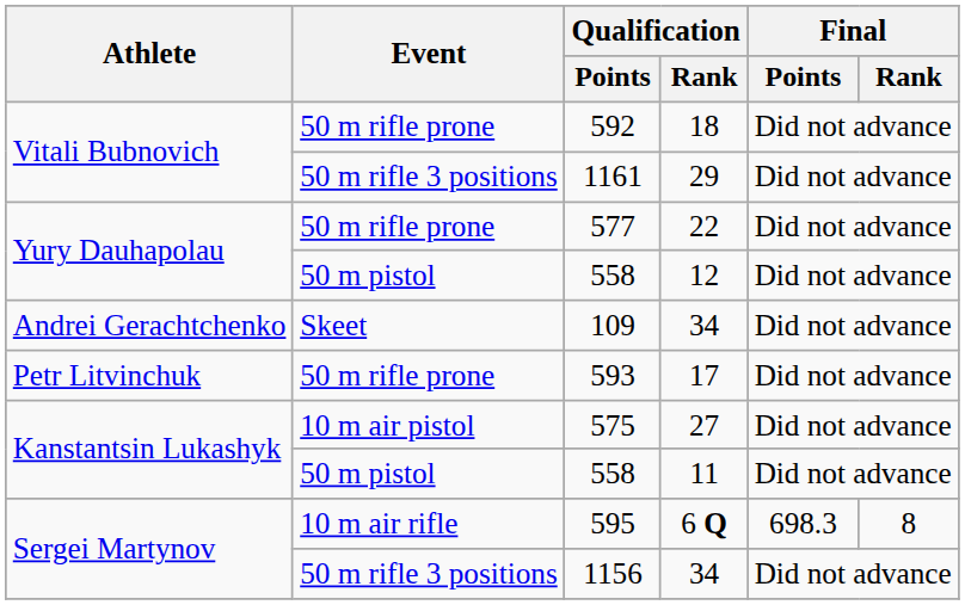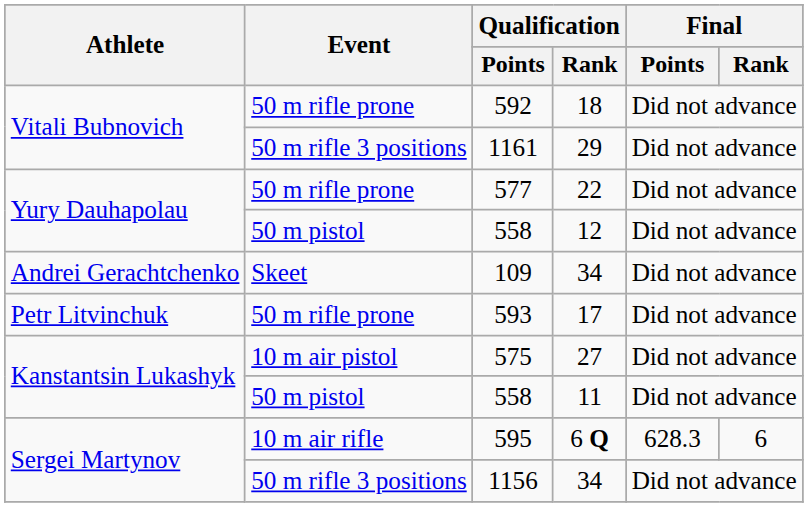 <table class="wikitable" style="font-size:90%">
 <tr>
 <th rowspan="2">Athlete</th>
 <th rowspan="2">Event</th>
 <th colspan=2>Qualification</th>
 <th colspan=2>Final</th>
 </tr>
 <tr style="font-size:95%">
 <th>Points</th>
 <th>Rank</th>
 <th>Points</th>
 <th>Rank</th>
 </tr>
 <tr align=center>
 <td align=left rowspan ="2"><a href='#'>Vitali Bubnovich</a></td>
 <td align=left><a href='#'>50 m rifle prone</a></td>
 <td>592</td>
 <td>18</td>
 <td colspan=2>Did not advance</td>
 </tr>
 <tr align=center>
 <td align=left><a href='#'>50 m rifle 3 positions</a></td>
 <td>1161</td>
 <td>29</td>
 <td colspan=2>Did not advance</td>
 </tr>
 <tr align=center>
 <td align=left rowspan="2"><a href='#'>Yury Dauhapolau</a></td>
 <td align=left><a href='#'>50 m rifle prone</a></td>
 <td>577</td>
 <td>22</td>
 <td colspan=2>Did not advance</td>
 </tr>
 <tr align=center>
 <td align=left><a href='#'>50 m pistol</a></td>
 <td>558</td>
 <td>12</td>
 <td colspan=2>Did not advance</td>
 </tr>
 <tr align=center>
 <td align=left><a href='#'>Andrei Gerachtchenko</a></td>
 <td align=left><a href='#'>Skeet</a></td>
 <td>109</td>
 <td>34</td>
 <td colspan=2>Did not advance</td>
 </tr>
 <tr align=center>
 <td align=left><a href='#'>Petr Litvinchuk</a></td>
 <td align=left><a href='#'>50 m rifle prone</a></td>
 <td>593</td>
 <td>17</td>
 <td colspan=2>Did not advance</td>
 </tr>
 <tr align=center>
 <td align=left rowspan="2"><a href='#'>Kanstantsin Lukashyk</a></td>
 <td align=left><a href='#'>10 m air pistol</a></td>
 <td>575</td>
 <td>27</td>
 <td colspan=2>Did not advance</td>
 </tr>
 <tr align=center>
 <td align=left><a href='#'>50 m pistol</a></td>
 <td>558</td>
 <td>11</td>
 <td colspan=2>Did not advance</td>
 </tr>
 <tr align=center>
 <td align=left rowspan="2"><a href='#'>Sergei Martynov</a></td>
 <td align=left><a href='#'>10 m air rifle</a></td>
 <td>595</td>
 <td>6 <strong>Q</strong></td>
-<td>698.3</td>
-<td>8</td>
+<td>628.3</td>
+<td>6</td>
 </tr>
 <tr align=center>
 <td align=left><a href='#'>50 m rifle 3 positions</a></td>
 <td>1156</td>
 <td>34</td>
 <td colspan=2>Did not advance</td>
 </tr>
 </table>
